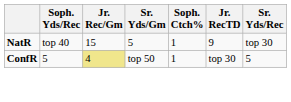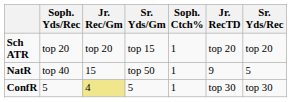 <table class="wikitable">
 <tr>
 <th></th>
 <th>Soph.<br>Yds/Rec</th>
 <th>Jr.<br>Rec/Gm</th>
 <th>Sr.<br>Yds/Gm</th>
 <th>Soph.<br>Ctch%</th>
 <th>Jr.<br>RecTD</th>
 <th>Sr.<br>Yds/Rec</th>
 </tr>
 <tr>
+<td><strong>Sch</strong><br><strong>ATR</strong></td>
+<td>top 20</td>
+<td>top 20</td>
+<td>top 15</td>
+<td>1</td>
+<td>top 20</td>
+<td>top 20</td>
+</tr>
+<tr>
 <td><strong>NatR</strong></td>
 <td>top 40</td>
 <td>15</td>
-<td>5</td>
+<td>top 50</td>
 <td>1</td>
 <td>9</td>
-<td>top 30</td>
+<td>5</td>
 </tr>
 <tr>
 <td><strong>ConfR</strong></td>
 <td>5</td>
 <td style="background: khaki;">4</td>
-<td>top 50</td>
+<td>5</td>
 <td>1</td>
 <td>top 30</td>
-<td>5</td>
+<td>top 30</td>
 </tr>
 </table>
